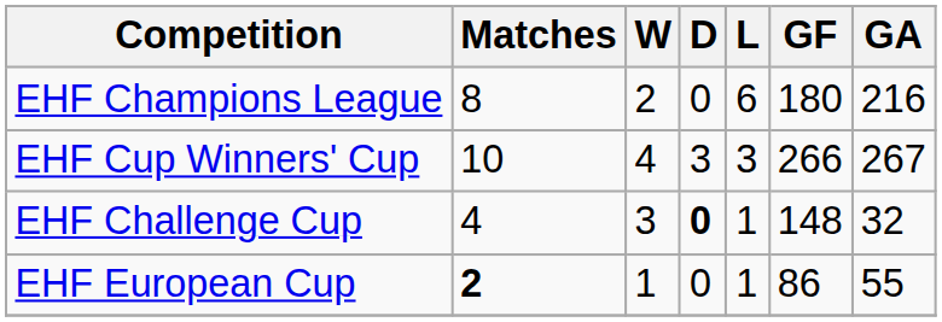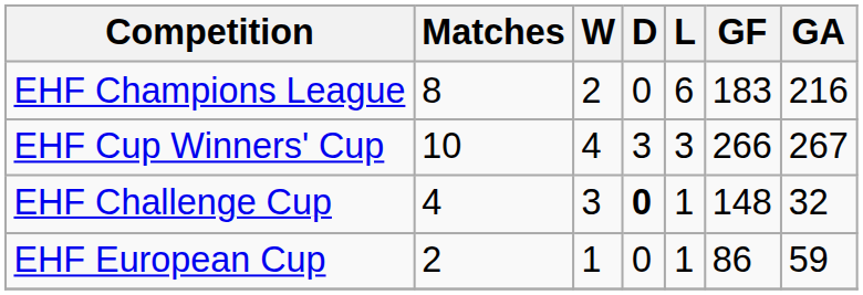 <table class="wikitable" align="center">
 <tr>
 <th>Competition</th>
 <th>Matches</th>
 <th>W</th>
 <th>D</th>
 <th>L</th>
 <th>GF</th>
 <th>GA</th>
 </tr>
 <tr>
 <td><a href='#'>EHF Champions League</a></td>
 <td>8</td>
 <td>2</td>
 <td>0</td>
 <td>6</td>
-<td>180</td>
+<td>183</td>
 <td>216</td>
 </tr>
 <tr>
 <td><a href='#'>EHF Cup Winners' Cup</a></td>
 <td>10</td>
 <td>4</td>
 <td>3</td>
 <td>3</td>
 <td>266</td>
 <td>267</td>
 </tr>
 <tr>
 <td><a href='#'>EHF Challenge Cup</a></td>
 <td>4</td>
 <td>3</td>
 <td><strong>0</strong></td>
 <td>1</td>
 <td>148</td>
 <td>32</td>
 </tr>
 <tr>
 <td><a href='#'>EHF European Cup</a></td>
-<td><strong>2</strong></td>
+<td>2</td>
 <td>1</td>
 <td>0</td>
 <td>1</td>
 <td>86</td>
-<td>55</td>
+<td>59</td>
 </tr>
 <tr>
 </tr>
 </table>
